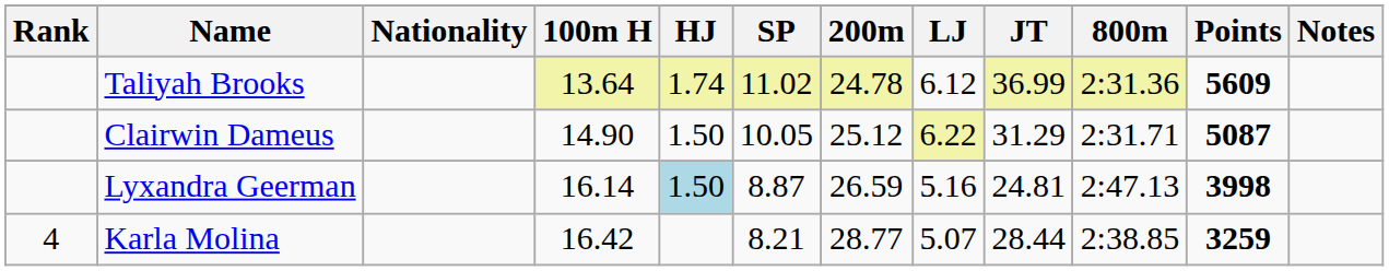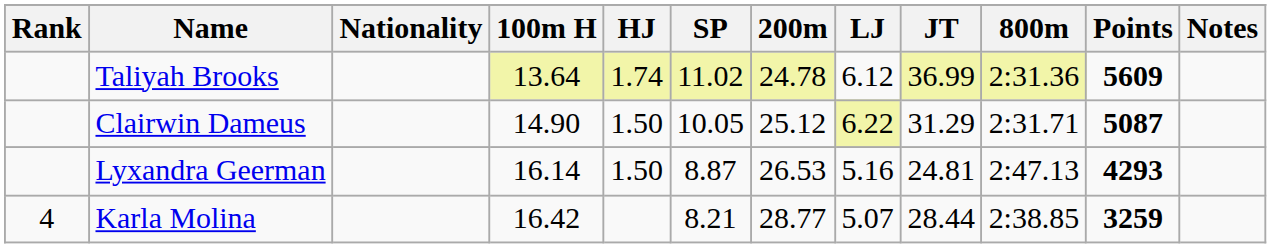 <table class="wikitable sortable" style="text-align:center">
 <tr>
 </tr>
 <tr>
 <th>Rank</th>
 <th>Name</th>
 <th>Nationality</th>
 <th>100m H</th>
 <th>HJ</th>
 <th>SP</th>
 <th>200m</th>
 <th>LJ</th>
 <th>JT</th>
 <th>800m</th>
 <th>Points</th>
 <th>Notes</th>
 </tr>
 <tr>
 <td></td>
 <td align=left><a href='#'>Taliyah Brooks</a></td>
 <td align=left></td>
 <td bgcolor=#F2F5A9>13.64</td>
 <td bgcolor=#F2F5A9>1.74</td>
 <td bgcolor=#F2F5A9>11.02</td>
 <td bgcolor=#F2F5A9>24.78</td>
 <td>6.12</td>
 <td bgcolor=#F2F5A9>36.99</td>
 <td bgcolor=#F2F5A9>2:31.36</td>
 <td><strong>5609</strong></td>
 <td></td>
 </tr>
 <tr>
 <td></td>
 <td align=left><a href='#'>Clairwin Dameus</a></td>
 <td align=left></td>
 <td>14.90</td>
 <td>1.50</td>
 <td>10.05</td>
 <td>25.12</td>
 <td bgcolor=#F2F5A9>6.22</td>
 <td>31.29</td>
 <td>2:31.71</td>
 <td><strong>5087</strong></td>
 <td></td>
 </tr>
 <tr>
 <td></td>
 <td align=left><a href='#'>Lyxandra Geerman</a></td>
 <td align=left></td>
 <td>16.14</td>
-<td style="background: lightblue;">1.50</td>
+<td>1.50</td>
 <td>8.87</td>
-<td>26.59</td>
+<td>26.53</td>
 <td>5.16</td>
 <td>24.81</td>
 <td>2:47.13</td>
-<td><strong>3998</strong></td>
+<td><strong>4293</strong></td>
 <td></td>
 </tr>
 <tr>
 <td>4</td>
 <td align=left><a href='#'>Karla Molina</a></td>
 <td align=left></td>
 <td>16.42</td>
 <td></td>
 <td>8.21</td>
 <td>28.77</td>
 <td>5.07</td>
 <td>28.44</td>
 <td>2:38.85</td>
 <td><strong>3259</strong></td>
 <td></td>
 </tr>
 </table>
